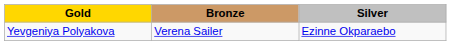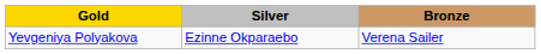 <table class="wikitable" style="text-align:left">
 <tr align="center">
 <td width=200 bgcolor=gold><strong>Gold</strong></td>
+<td width=200 bgcolor=silver><strong>Silver</strong></td>
 <td width=200 bgcolor=CC9966><strong>Bronze</strong></td>
-<td width=200 bgcolor=silver><strong>Silver</strong></td>
 </tr>
 <tr>
 <td><a href='#'>Yevgeniya Polyakova</a><br><em></em></td>
+<td><a href='#'>Ezinne Okparaebo</a><br><em></em></td>
 <td><a href='#'>Verena Sailer</a><br><em></em></td>
-<td><a href='#'>Ezinne Okparaebo</a><br><em></em></td>
 </tr>
 </table>
